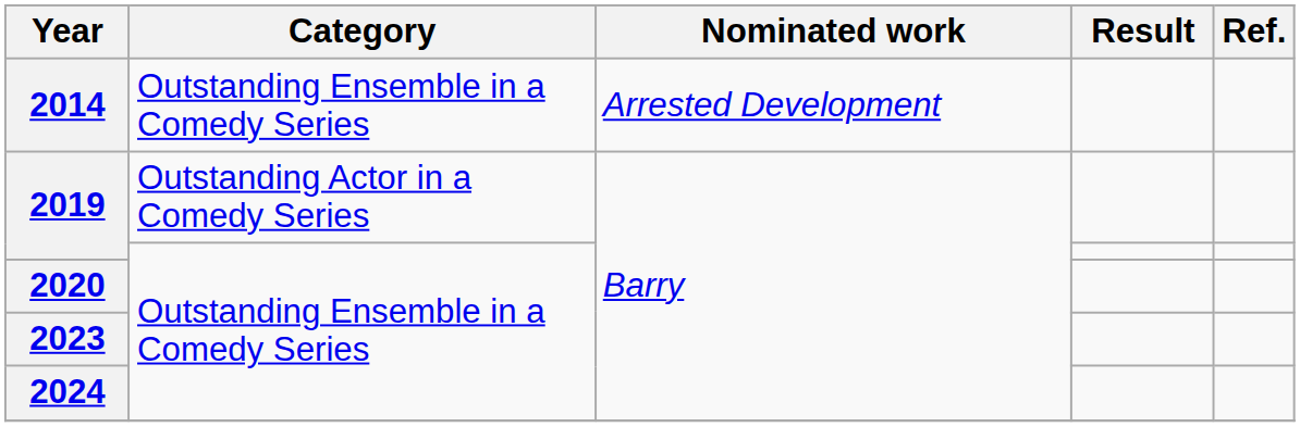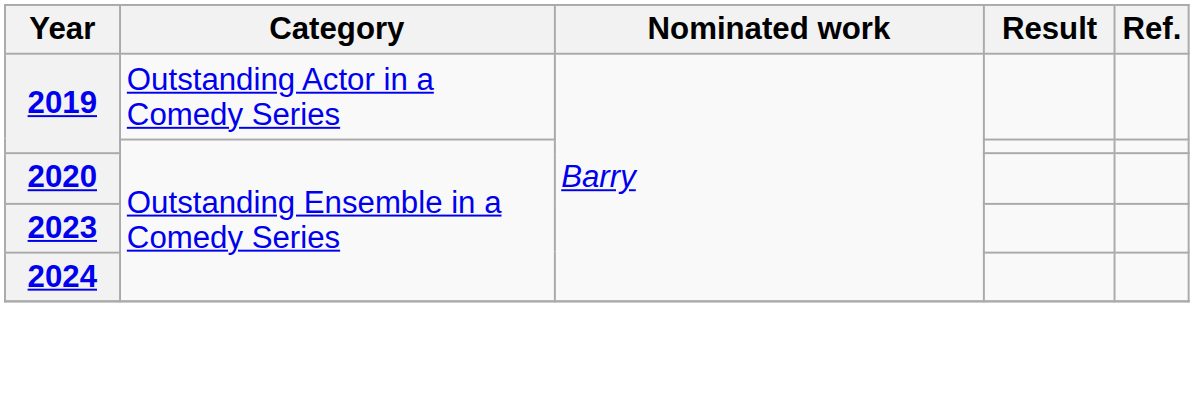 <table class=wikitable>
 <tr>
 <th scope="col" style="width:5em;">Year</th>
 <th scope="col" style="width:28em;">Category</th>
 <th scope="col" style="width:28em;">Nominated work</th>
 <th scope="col" style="width:5em;">Result</th>
 <th>Ref.</th>
-</tr>
-<tr>
-<th scope="row" style="text-align:center"><a href='#'>2014</a></th>
-<td><a href='#'>Outstanding Ensemble in a Comedy Series</a></td>
-<td><em><a href='#'>Arrested Development</a></em></td>
-<td></td>
-<td style="text-align:center;"></td>
 </tr>
 <tr>
 <th scope="row" style="text-align:center" rowspan=2><a href='#'>2019</a></th>
 <td><a href='#'>Outstanding Actor in a Comedy Series</a></td>
 <td rowspan=5><em><a href='#'>Barry</a></em></td>
 <td></td>
 <td style="text-align:center;"></td>
 </tr>
 <tr>
 <td rowspan=4><a href='#'>Outstanding Ensemble in a Comedy Series</a></td>
 <td></td>
 <td style="text-align:center;"></td>
 </tr>
 <tr>
 <th scope="row" style="text-align:center"><a href='#'>2020</a></th>
 <td></td>
 <td style="text-align:center;"></td>
 </tr>
 <tr>
 <th scope="row" style="text-align:center"><a href='#'>2023</a></th>
 <td></td>
 <td style="text-align:center;"></td>
 </tr>
 <tr>
 <th scope="row" style="text-align:center"><a href='#'>2024</a></th>
 <td></td>
 <td style="text-align:center;"></td>
 </tr>
 <tr>
 </tr>
 </table>
